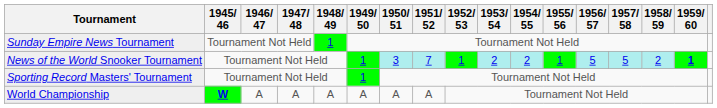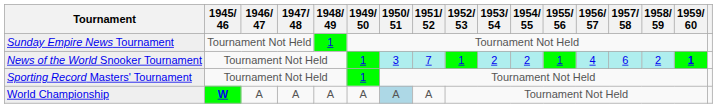 <table class="wikitable" style="font-size:85%;">
 <tr>
 <th>Tournament</th>
 <th>1945/<br>46</th>
 <th>1946/<br>47</th>
 <th>1947/<br>48</th>
 <th>1948/<br>49</th>
 <th>1949/<br>50</th>
 <th>1950/<br>51</th>
 <th>1951/<br>52</th>
 <th>1952/<br>53</th>
 <th>1953/<br>54</th>
 <th>1954/<br>55</th>
 <th>1955/<br>56</th>
 <th>1956/<br>57</th>
 <th>1957/<br>58</th>
 <th>1958/<br>59</th>
 <th>1959/<br>60</th>
 <th></th>
 </tr>
 <tr>
 <td style="background:#EFEFEF;"><a href='#'><em>Sunday Empire News</em> Tournament</a></td>
 <td colspan="3" style="text-align:center; color:#555555;">Tournament Not Held</td>
 <td align="center" style="background:#0f0;"><a href='#'>1</a></td>
 <td colspan="11" style="text-align:center; color:#555555;">Tournament Not Held</td>
 <td></td>
 </tr>
 <tr>
 <td style="background:#EFEFEF;"><a href='#'><em>News of the World</em> Snooker Tournament</a></td>
 <td colspan="4" style="text-align:center; color:#555555;">Tournament Not Held</td>
 <td align="center" style="background:#0f0;"><a href='#'>1</a></td>
 <td align="center" style="background:#afeeee;"><a href='#'>3</a></td>
 <td align="center" style="background:#afeeee;"><a href='#'>7</a></td>
 <td align="center" style="background:#0f0;"><a href='#'>1</a></td>
 <td align="center" style="background:#afeeee;"><a href='#'>2</a></td>
 <td align="center" style="background:#afeeee;"><a href='#'>2</a></td>
 <td align="center" style="background:#0f0;"><a href='#'>1</a></td>
-<td align="center" style="background:#afeeee;"><a href='#'>5</a></td>
-<td align="center" style="background:#afeeee;"><a href='#'>5</a></td>
+<td align="center" style="background:#afeeee;"><a href='#'>4</a></td>
+<td align="center" style="background:#afeeee;"><a href='#'>6</a></td>
 <td align="center" style="background:#afeeee;"><a href='#'>2</a></td>
 <td align="center" style="background:#0f0;"><strong><a href='#'>1</a></strong></td>
 <td></td>
 </tr>
 <tr>
 <td style="background:#EFEFEF;"><a href='#'><em>Sporting Record</em> Masters' Tournament</a></td>
 <td colspan="4" style="text-align:center; color:#555555;">Tournament Not Held</td>
 <td align="center" style="background:#0f0;"><a href='#'>1</a></td>
 <td colspan="10" style="text-align:center; color:#555555;">Tournament Not Held</td>
 <td></td>
 </tr>
 <tr>
 <td style="background:#EFEFEF;"><a href='#'>World Championship</a></td>
 <td style="text-align:center; background:#0f0;"><a href='#'><strong>W</strong></a></td>
 <td align="center" style="color:#555555;">A</td>
 <td align="center" style="color:#555555;">A</td>
 <td align="center" style="color:#555555;">A</td>
 <td align="center" style="color:#555555;">A</td>
-<td align="center" style="color:#555555;">A</td>
+<td align="center" style="background: lightblue; color:#555555;">A</td>
 <td align="center" style="color:#555555;">A</td>
 <td colspan="8" style="text-align:center; color:#555555;">Tournament Not Held</td>
 <td></td>
 </tr>
 </table>
